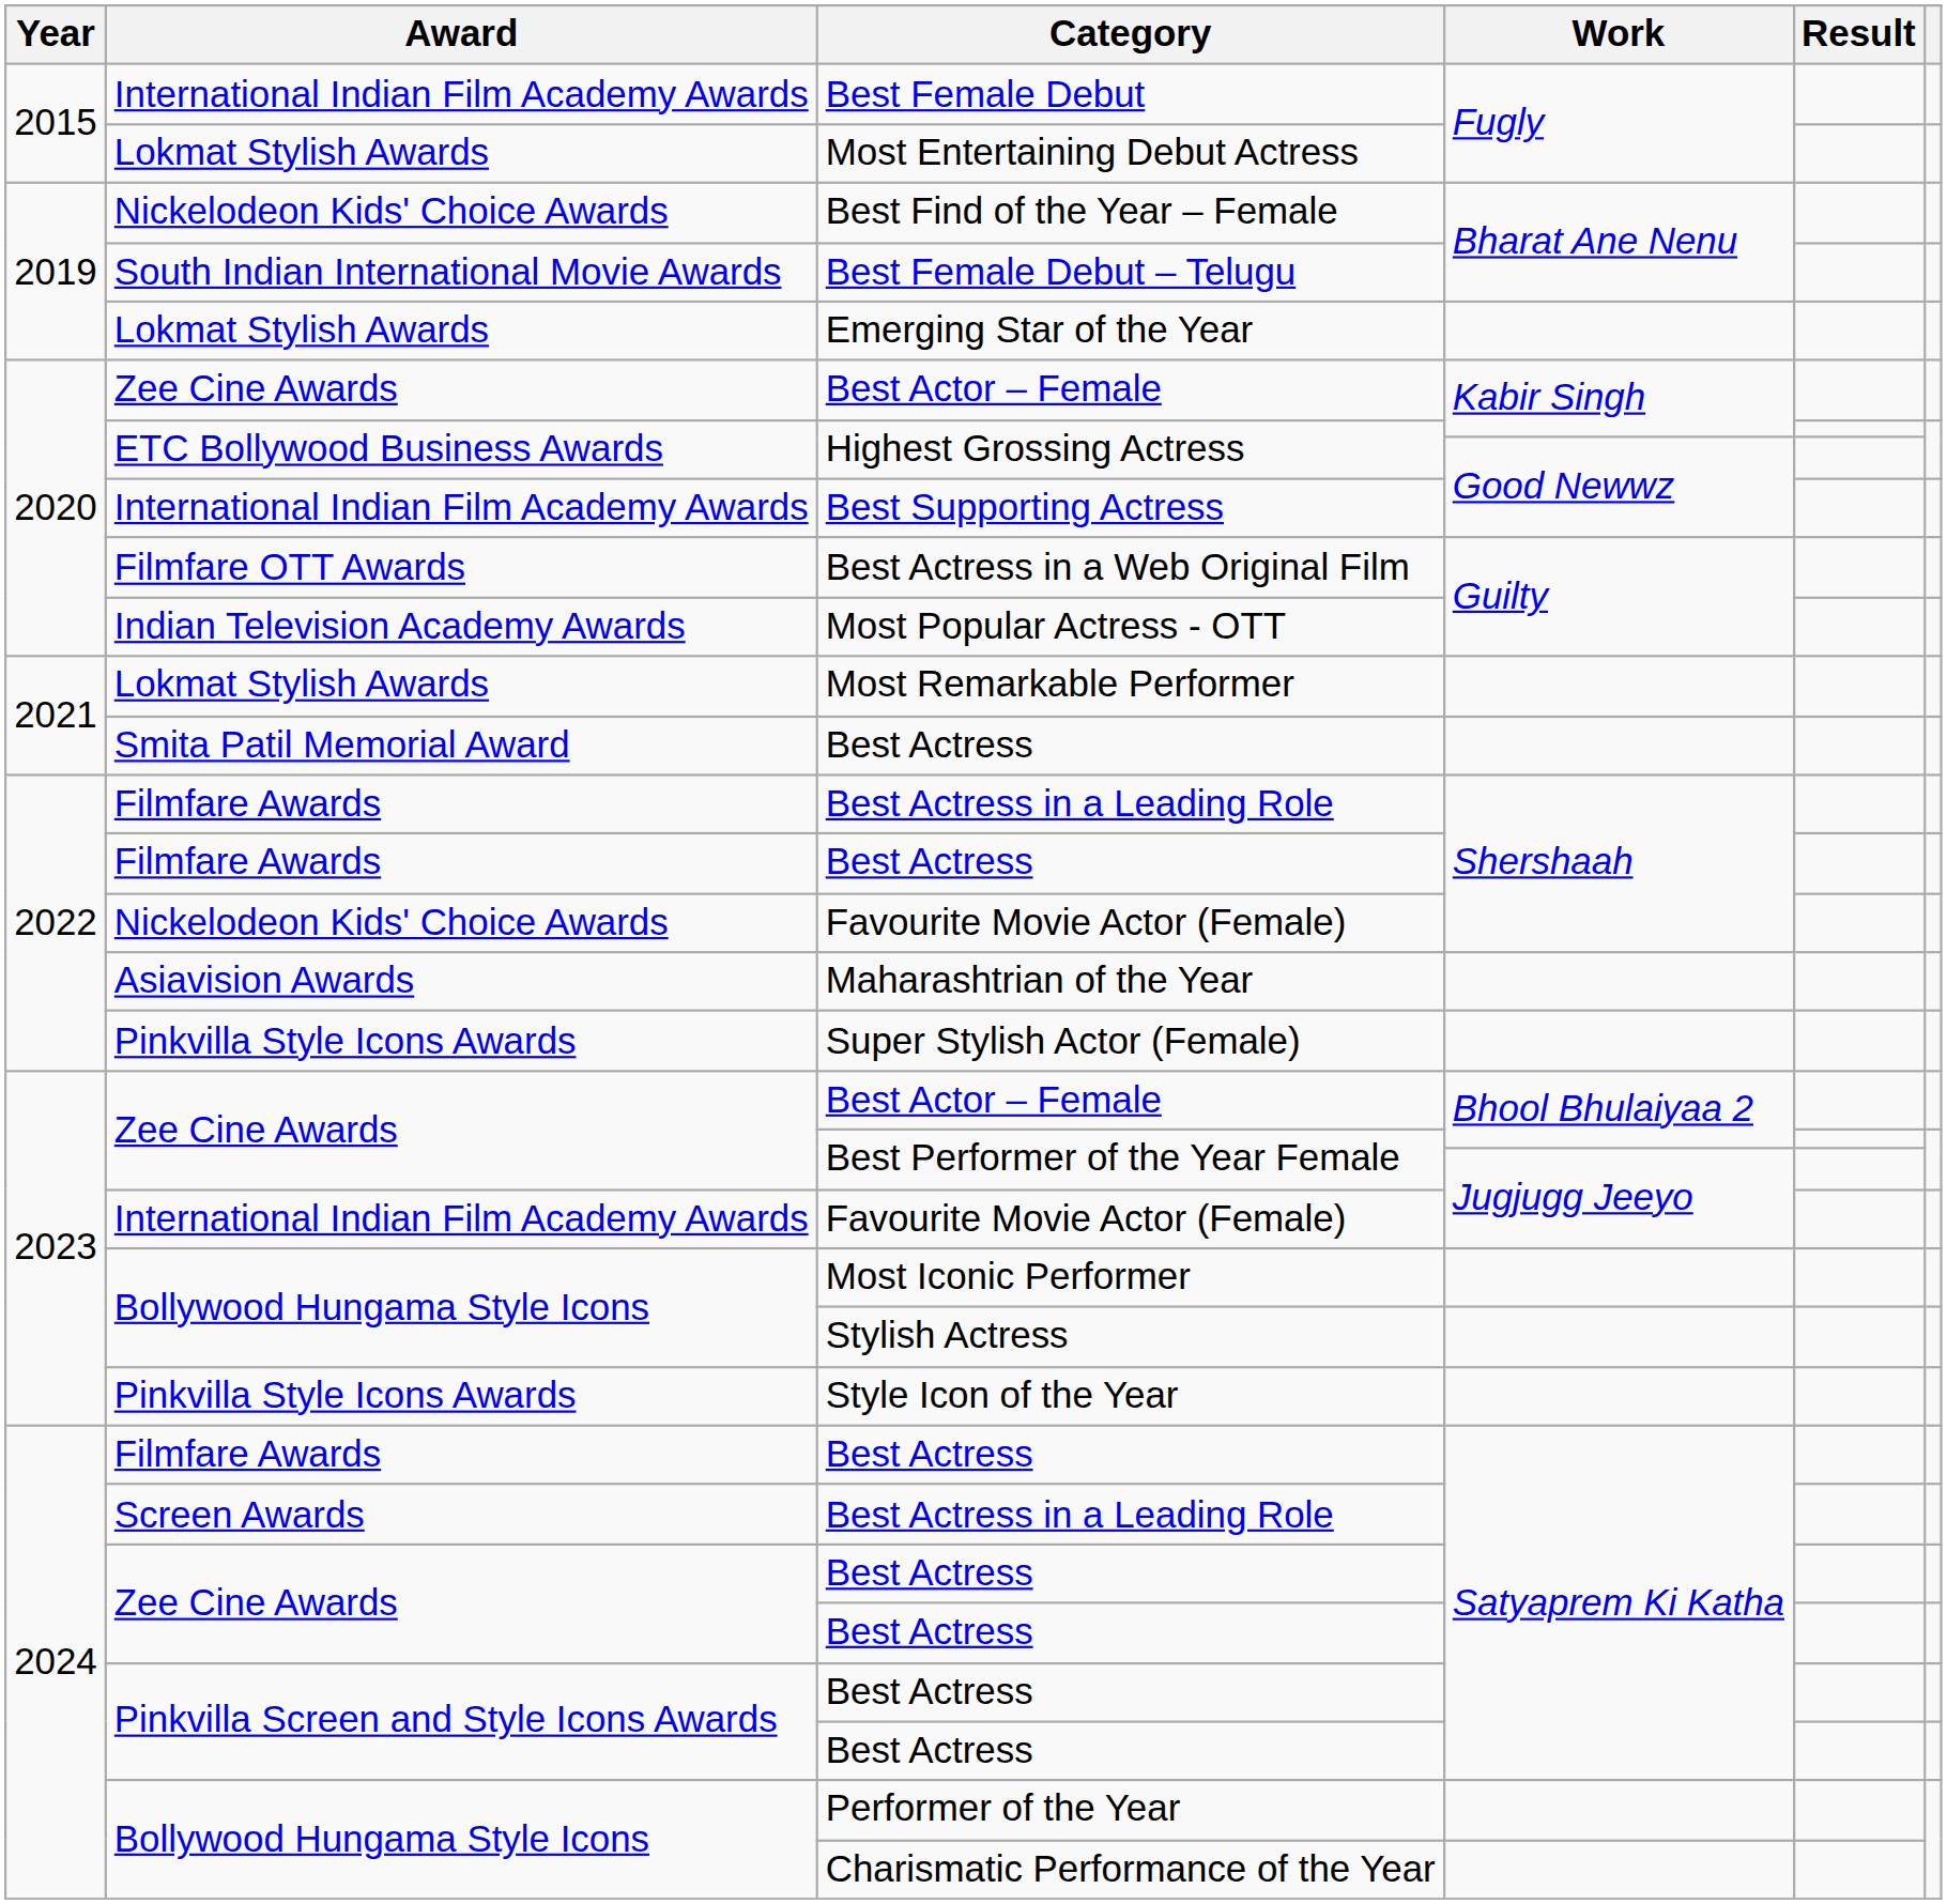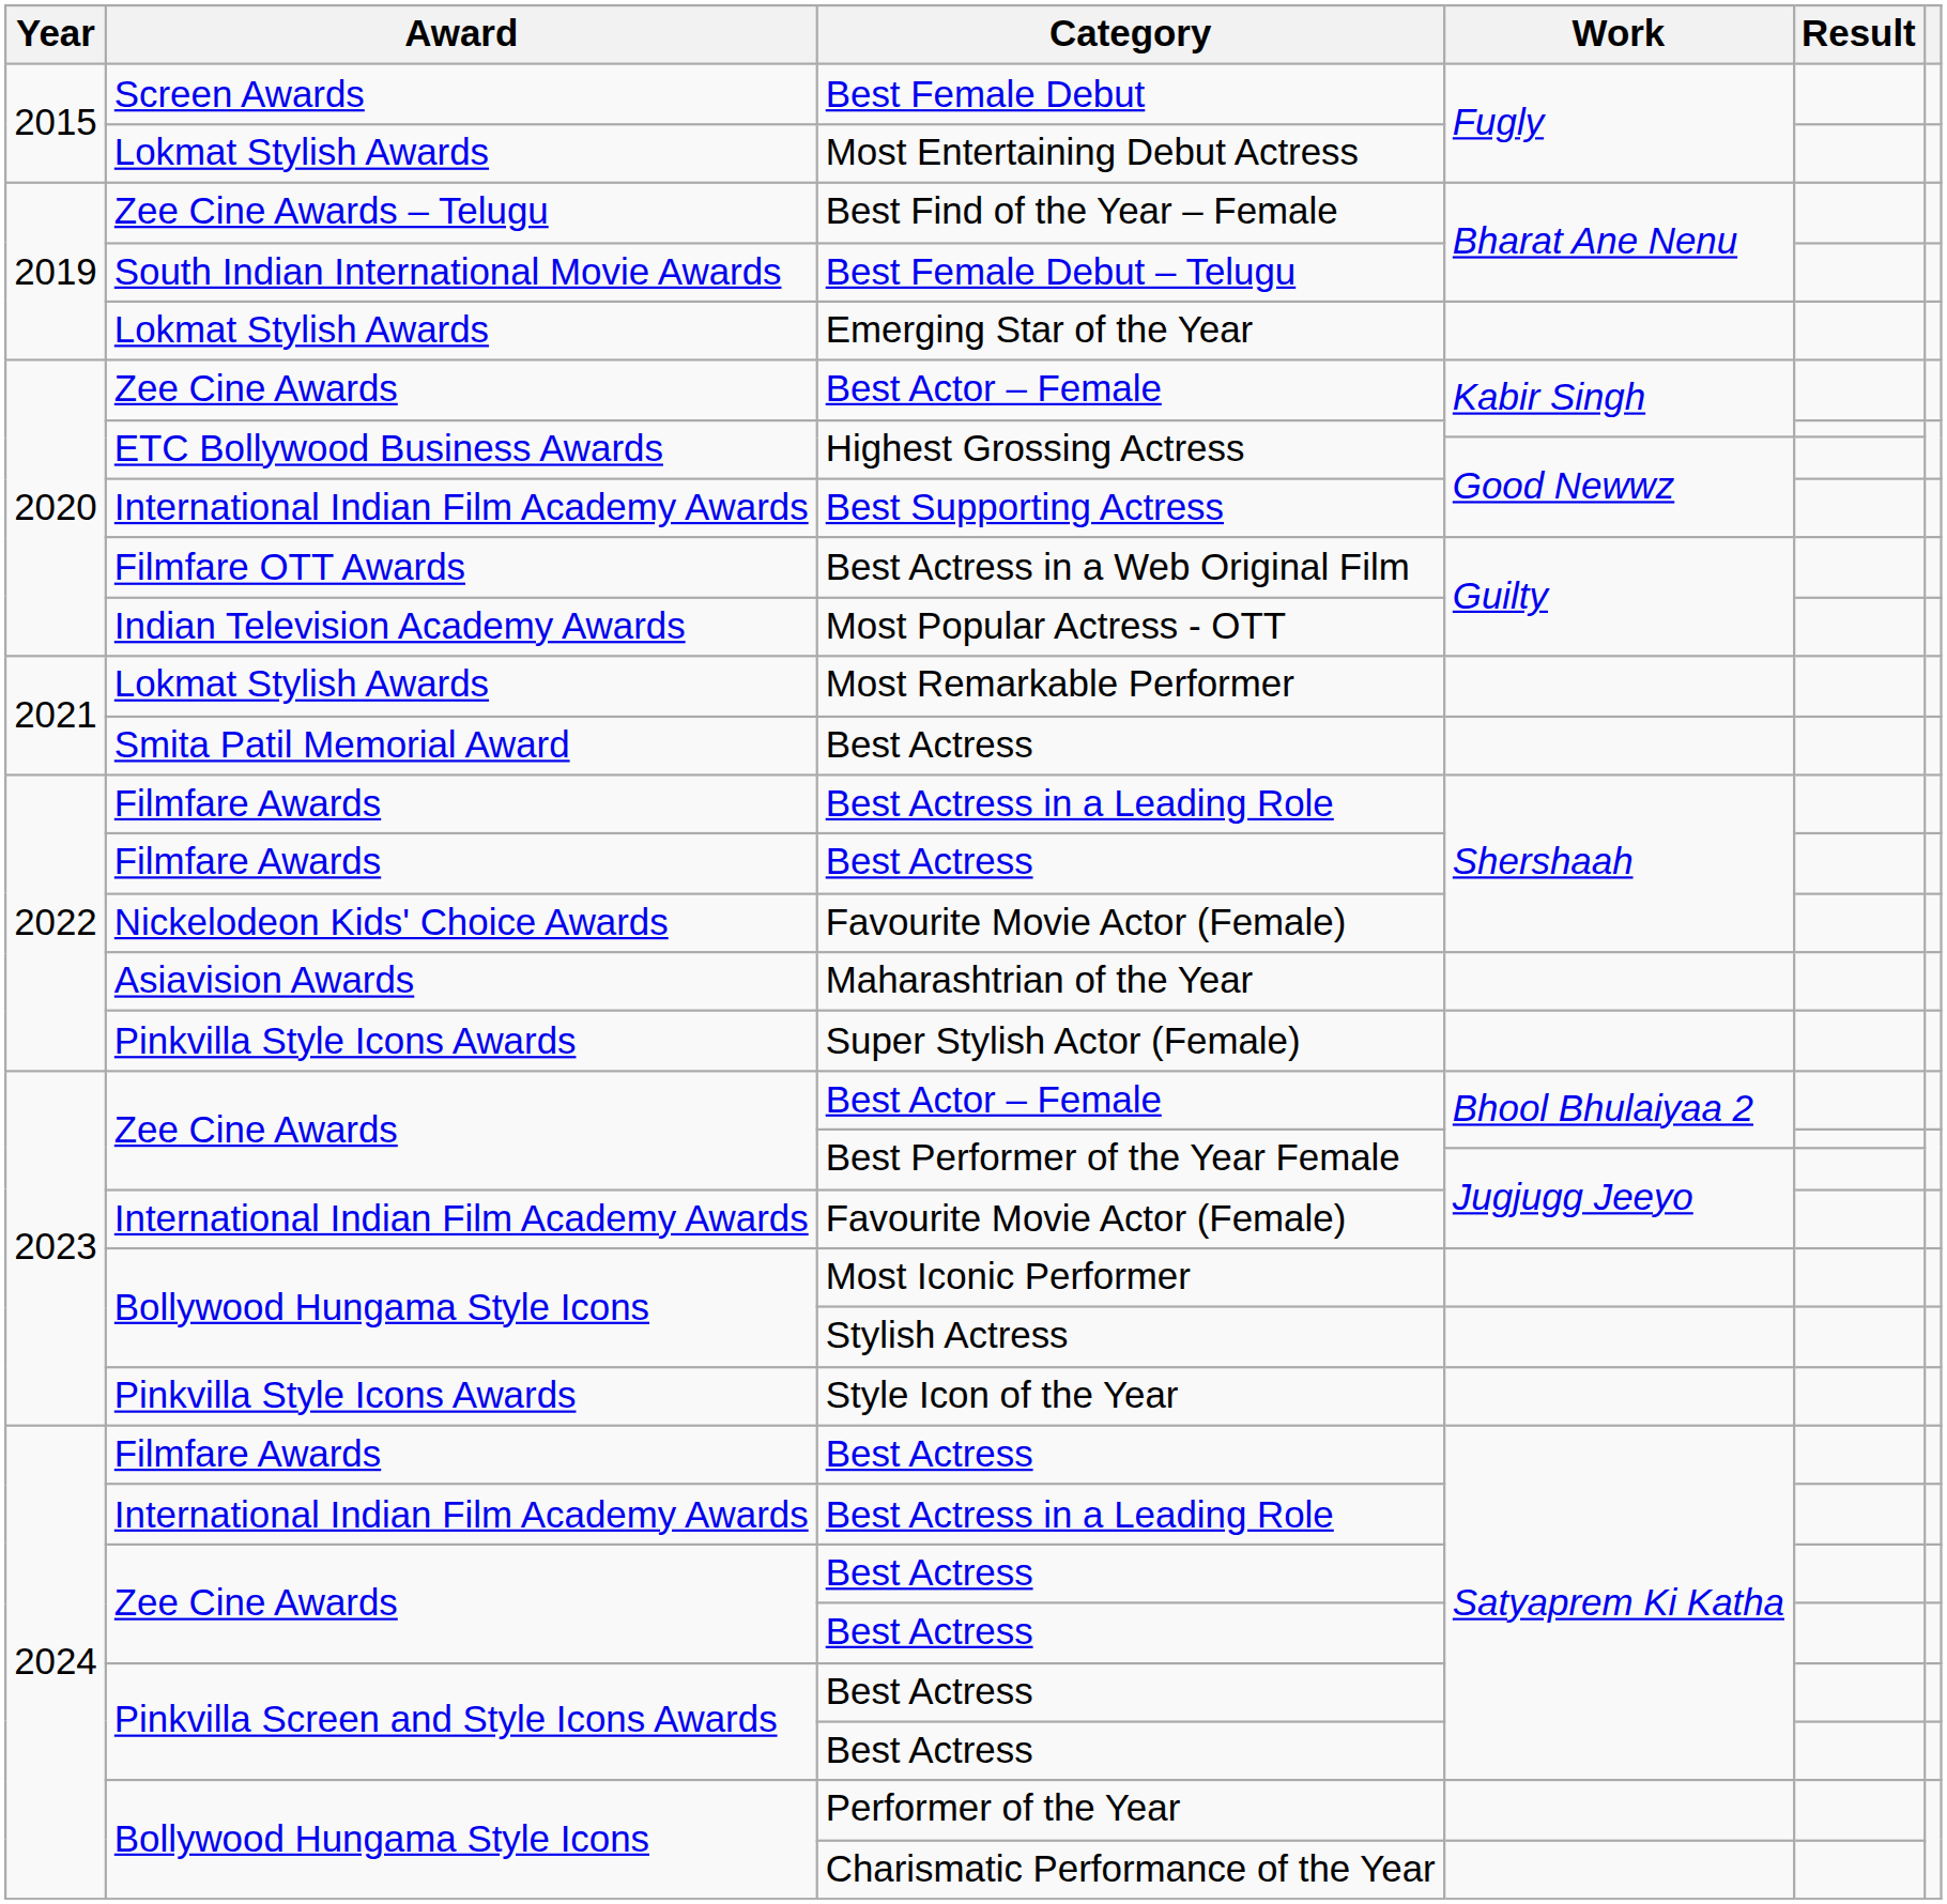 <table class="wikitable  plainrowheaders">
 <tr>
 <th scope="col">Year</th>
 <th scope="col">Award</th>
 <th scope="col">Category</th>
 <th scope="col">Work</th>
 <th scope="col" class="unsortable">Result</th>
 <th scope="col" class="unsortable"></th>
 </tr>
 <tr>
 <td rowspan="2">2015</td>
-<td><a href='#'>International Indian Film Academy Awards</a></td>
+<td><a href='#'>Screen Awards</a></td>
 <td><a href='#'>Best Female Debut</a></td>
 <td rowspan="2"><em><a href='#'>Fugly</a></em></td>
 <td></td>
 <td></td>
 </tr>
 <tr>
 <td><a href='#'>Lokmat Stylish Awards</a></td>
 <td>Most Entertaining Debut Actress</td>
 <td></td>
 <td></td>
 </tr>
 <tr>
 <td rowspan="3">2019</td>
-<td><a href='#'>Nickelodeon Kids' Choice Awards</a></td>
+<td><a href='#'>Zee Cine Awards – Telugu</a></td>
 <td>Best Find of the Year – Female</td>
 <td rowspan='2'><em><a href='#'>Bharat Ane Nenu</a></em></td>
 <td></td>
 <td></td>
 </tr>
 <tr>
 <td><a href='#'>South Indian International Movie Awards</a></td>
 <td><a href='#'>Best Female Debut – Telugu</a></td>
 <td></td>
 <td></td>
 </tr>
 <tr>
 <td><a href='#'>Lokmat Stylish Awards</a></td>
 <td>Emerging Star of the Year</td>
 <td></td>
 <td></td>
 <td></td>
 </tr>
 <tr>
 <td rowspan="6">2020</td>
 <td><a href='#'>Zee Cine Awards</a></td>
 <td><a href='#'>Best Actor – Female</a></td>
 <td rowspan="2"><em><a href='#'>Kabir Singh</a></em></td>
 <td></td>
 <td></td>
 </tr>
 <tr>
 <td rowspan="2"><a href='#'>ETC Bollywood Business Awards</a></td>
 <td rowspan="2">Highest Grossing Actress</td>
 <td></td>
 <td rowspan=2></td>
 </tr>
 <tr>
 <td rowspan=2><em><a href='#'>Good Newwz</a></em></td>
 <td></td>
 </tr>
 <tr>
 <td><a href='#'>International Indian Film Academy Awards</a></td>
 <td><a href='#'>Best Supporting Actress</a></td>
 <td></td>
 <td></td>
 </tr>
 <tr>
 <td><a href='#'>Filmfare OTT Awards</a></td>
 <td>Best Actress in a Web Original Film</td>
 <td rowspan="2"><em><a href='#'>Guilty</a></em></td>
 <td></td>
 <td></td>
 </tr>
 <tr>
 <td><a href='#'>Indian Television Academy Awards</a></td>
 <td>Most Popular Actress - OTT</td>
 <td></td>
 <td></td>
 </tr>
 <tr>
 <td rowspan="2">2021</td>
 <td><a href='#'>Lokmat Stylish Awards</a></td>
 <td>Most Remarkable Performer</td>
 <td></td>
 <td></td>
 <td></td>
 </tr>
 <tr>
 <td><a href='#'>Smita Patil Memorial Award</a></td>
 <td>Best Actress</td>
 <td></td>
 <td></td>
 <td></td>
 </tr>
 <tr>
 <td rowspan="5">2022</td>
 <td><a href='#'>Filmfare Awards</a></td>
 <td><a href='#'>Best Actress in a Leading Role</a></td>
 <td rowspan="3"><em><a href='#'>Shershaah</a></em></td>
 <td></td>
 <td></td>
 </tr>
 <tr>
 <td><a href='#'>Filmfare Awards</a></td>
 <td><a href='#'>Best Actress</a></td>
 <td></td>
 <td></td>
 </tr>
 <tr>
 <td><a href='#'>Nickelodeon Kids' Choice Awards</a></td>
 <td>Favourite Movie Actor (Female)</td>
 <td></td>
 <td></td>
 </tr>
 <tr>
 <td><a href='#'>Asiavision Awards</a></td>
 <td>Maharashtrian of the Year</td>
 <td></td>
 <td></td>
 <td></td>
 </tr>
 <tr>
 <td><a href='#'>Pinkvilla Style Icons Awards</a></td>
 <td>Super Stylish Actor (Female)</td>
 <td></td>
 <td></td>
 <td></td>
 </tr>
 <tr>
 <td rowspan="7">2023</td>
 <td rowspan="3"><a href='#'>Zee Cine Awards</a></td>
 <td><a href='#'>Best Actor – Female</a></td>
 <td rowspan="2"><em><a href='#'>Bhool Bhulaiyaa 2</a></em></td>
 <td></td>
 <td></td>
 </tr>
 <tr>
 <td rowspan="2">Best Performer of the Year Female</td>
 <td></td>
 <td rowspan="2"> <br> </td>
 </tr>
 <tr>
 <td rowspan="2"><em><a href='#'>Jugjugg Jeeyo</a></em></td>
 <td></td>
 </tr>
 <tr>
 <td><a href='#'>International Indian Film Academy Awards</a></td>
 <td>Favourite Movie Actor (Female)</td>
 <td></td>
 <td></td>
 </tr>
 <tr>
 <td rowspan="2"><a href='#'>Bollywood Hungama Style Icons</a></td>
 <td>Most Iconic Performer </td>
 <td></td>
 <td></td>
 <td></td>
 </tr>
 <tr>
 <td>Stylish Actress </td>
 <td></td>
 <td></td>
 <td></td>
 </tr>
 <tr>
 <td><a href='#'>Pinkvilla Style Icons Awards</a></td>
 <td>Style Icon of the Year</td>
 <td></td>
 <td></td>
 <td></td>
 </tr>
 <tr>
 <td rowspan="8">2024</td>
 <td><a href='#'>Filmfare Awards</a></td>
 <td><a href='#'>Best Actress</a></td>
 <td rowspan="6"><em><a href='#'>Satyaprem Ki Katha</a></em></td>
 <td></td>
 <td></td>
 </tr>
 <tr>
-<td><a href='#'>Screen Awards</a></td>
+<td><a href='#'>International Indian Film Academy Awards</a></td>
 <td><a href='#'>Best Actress in a Leading Role</a></td>
 <td></td>
 <td></td>
 </tr>
 <tr>
 <td rowspan="2"><a href='#'>Zee Cine Awards</a></td>
 <td><a href='#'>Best Actress </a></td>
 <td></td>
 <td></td>
 </tr>
 <tr>
 <td><a href='#'>Best Actress </a></td>
 <td></td>
 <td align="center"></td>
 </tr>
 <tr>
 <td rowspan="2"><a href='#'>Pinkvilla Screen and Style Icons Awards</a></td>
 <td>Best Actress </td>
 <td></td>
 <td> <br> </td>
 </tr>
 <tr>
 <td>Best Actress </td>
 <td></td>
 <td></td>
 </tr>
 <tr>
 <td rowspan="2"><a href='#'>Bollywood Hungama Style Icons</a></td>
 <td>Performer of the Year </td>
 <td></td>
 <td></td>
 <td rowspan="2"></td>
 </tr>
 <tr>
 <td>Charismatic Performance of the Year</td>
 <td></td>
 <td></td>
 </tr>
 </table>
